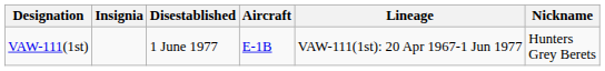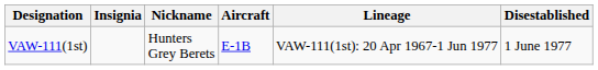 <table class="wikitable">
 <tr>
 <th>Designation</th>
 <th>Insignia</th>
-<th>Disestablished</th>
+<th>Nickname</th>
 <th>Aircraft</th>
 <th>Lineage</th>
-<th>Nickname</th>
+<th>Disestablished</th>
 </tr>
 <tr>
 <td><a href='#'>VAW-111</a>(1st)</td>
 <td></td>
-<td>1 June 1977</td>
+<td>Hunters<br>Grey Berets</td>
 <td><a href='#'>E-1B</a></td>
 <td style="white-space: nowrap;">VAW-111(1st): 20 Apr 1967-1 Jun 1977</td>
-<td>Hunters<br>Grey Berets</td>
+<td>1 June 1977</td>
 </tr>
 </table>
